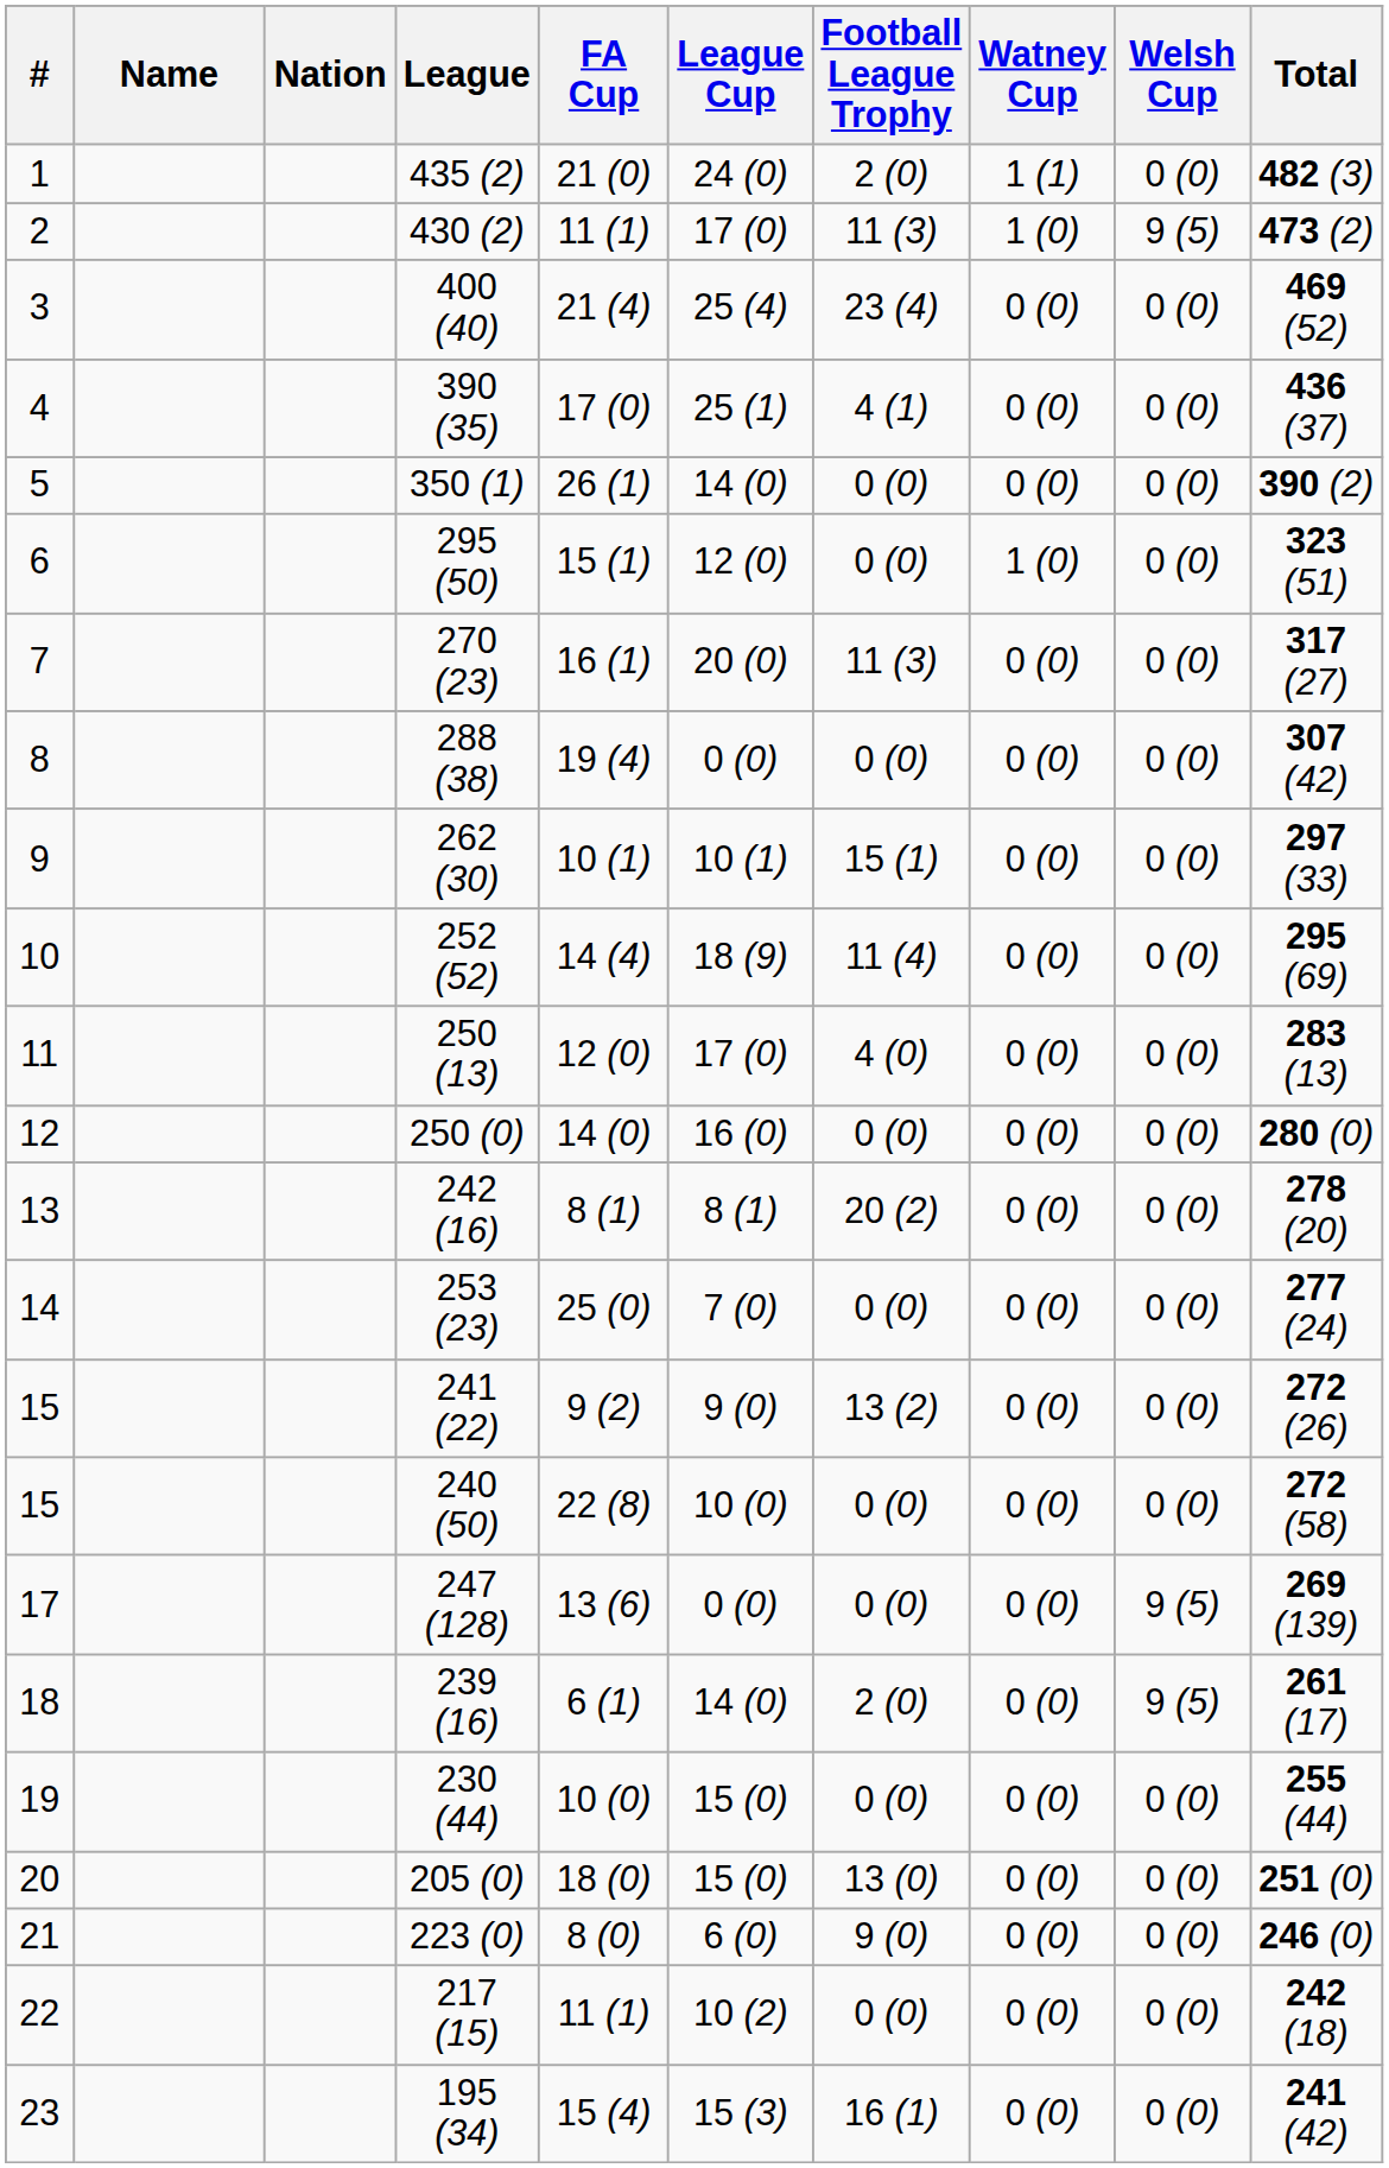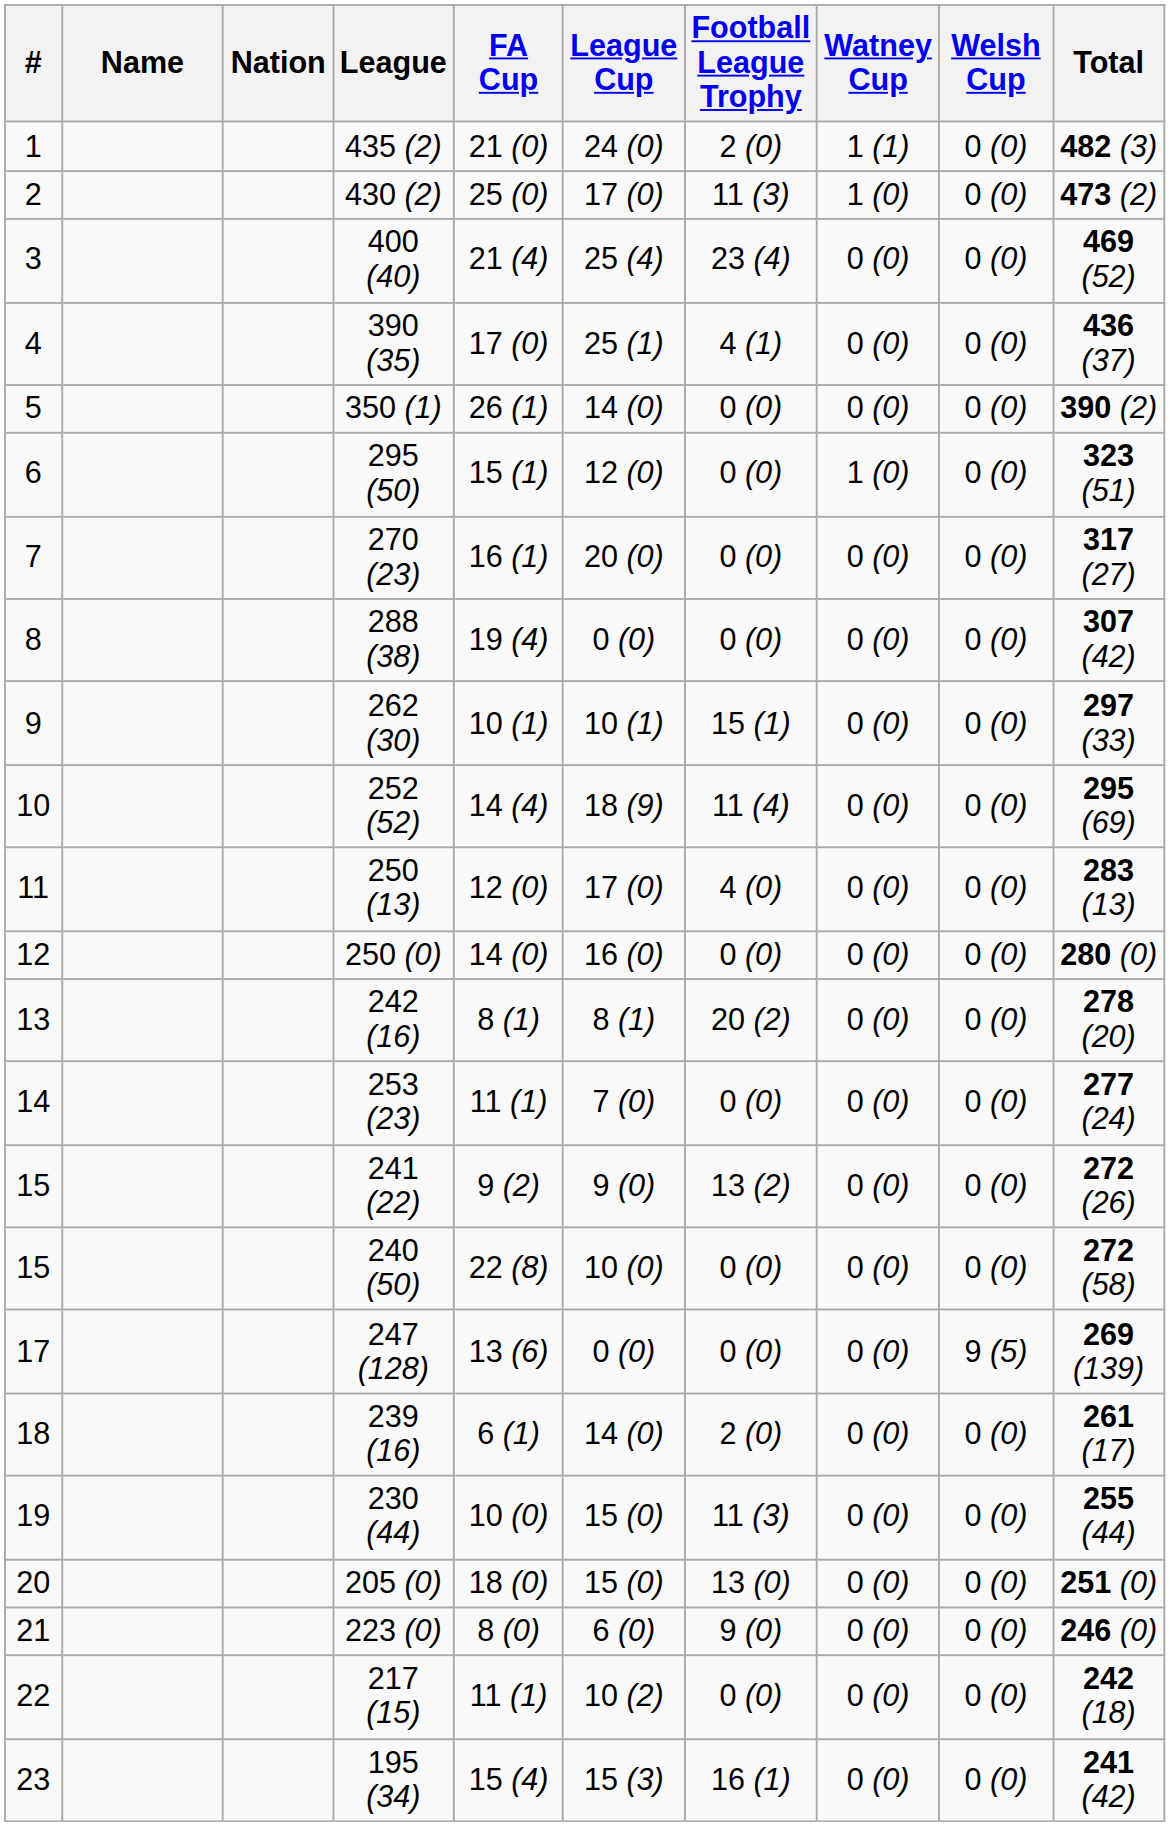 <table class="wikitable sortable" style="text-align: center;">
 <tr>
 <th width=5%>#</th>
 <th width=15%>Name</th>
 <th width=8%>Nation</th>
 <th width=10%>League</th>
 <th width=10%><a href='#'>FA Cup</a></th>
 <th width=10%><a href='#'>League Cup</a></th>
 <th width=10%><a href='#'>Football League Trophy</a></th>
 <th width=10%><a href='#'>Watney Cup</a></th>
 <th width=10%><a href='#'>Welsh Cup</a></th>
 <th width=10%>Total</th>
 </tr>
 <tr>
 <td>1</td>
 <td style="text-align:left;"></td>
 <td></td>
 <td>435 <em>(2)</em></td>
 <td>21 <em>(0)</em></td>
 <td>24 <em>(0)</em></td>
 <td>2 <em>(0)</em></td>
 <td>1 <em>(1)</em></td>
 <td>0 <em>(0)</em></td>
 <td><strong>482</strong> <em>(3)</em></td>
 </tr>
 <tr>
 <td>2</td>
 <td style="text-align:left;"></td>
 <td></td>
 <td>430 <em>(2)</em></td>
-<td>11 <em>(1)</em></td>
+<td>25 <em>(0)</em></td>
 <td>17 <em>(0)</em></td>
 <td>11 <em>(3)</em></td>
 <td>1 <em>(0)</em></td>
-<td>9 <em>(5)</em></td>
+<td>0 <em>(0)</em></td>
 <td><strong>473</strong> <em>(2)</em></td>
 </tr>
 <tr>
 <td>3</td>
 <td style="text-align:left;"></td>
 <td></td>
 <td>400 <em>(40)</em></td>
 <td>21 <em>(4)</em></td>
 <td>25 <em>(4)</em></td>
 <td>23 <em>(4)</em></td>
 <td>0 <em>(0)</em></td>
 <td>0 <em>(0)</em></td>
 <td><strong>469</strong> <em>(52)</em></td>
 </tr>
 <tr>
 <td>4</td>
 <td style="text-align:left;"></td>
 <td></td>
 <td>390 <em>(35)</em></td>
 <td>17 <em>(0)</em></td>
 <td>25 <em>(1)</em></td>
 <td>4 <em>(1)</em></td>
 <td>0 <em>(0)</em></td>
 <td>0 <em>(0)</em></td>
 <td><strong>436</strong> <em>(37)</em></td>
 </tr>
 <tr>
 <td>5</td>
 <td style="text-align:left;"></td>
 <td></td>
 <td>350 <em>(1)</em></td>
 <td>26 <em>(1)</em></td>
 <td>14 <em>(0)</em></td>
 <td>0 <em>(0)</em></td>
 <td>0 <em>(0)</em></td>
 <td>0 <em>(0)</em></td>
 <td><strong>390</strong> <em>(2)</em></td>
 </tr>
 <tr>
 <td>6</td>
 <td style="text-align:left;"></td>
 <td></td>
 <td>295 <em>(50)</em></td>
 <td>15 <em>(1)</em></td>
 <td>12 <em>(0)</em></td>
 <td>0 <em>(0)</em></td>
 <td>1 <em>(0)</em></td>
 <td>0 <em>(0)</em></td>
 <td><strong>323</strong> <em>(51)</em></td>
 </tr>
 <tr>
 <td>7</td>
 <td style="text-align:left;"></td>
 <td></td>
 <td>270 <em>(23)</em></td>
 <td>16 <em>(1)</em></td>
 <td>20 <em>(0)</em></td>
-<td>11 <em>(3)</em></td>
+<td>0 <em>(0)</em></td>
 <td>0 <em>(0)</em></td>
 <td>0 <em>(0)</em></td>
 <td><strong>317</strong> <em>(27)</em></td>
 </tr>
 <tr>
 <td>8</td>
 <td style="text-align:left;"></td>
 <td></td>
 <td>288 <em>(38)</em></td>
 <td>19 <em>(4)</em></td>
 <td>0 <em>(0)</em></td>
 <td>0 <em>(0)</em></td>
 <td>0 <em>(0)</em></td>
 <td>0 <em>(0)</em></td>
 <td><strong>307</strong> <em>(42)</em></td>
 </tr>
 <tr>
 <td>9</td>
 <td style="text-align:left;"></td>
 <td></td>
 <td>262 <em>(30)</em></td>
 <td>10 <em>(1)</em></td>
 <td>10 <em>(1)</em></td>
 <td>15 <em>(1)</em></td>
 <td>0 <em>(0)</em></td>
 <td>0 <em>(0)</em></td>
 <td><strong>297</strong> <em>(33)</em></td>
 </tr>
 <tr>
 <td>10</td>
 <td style="text-align:left;"></td>
 <td></td>
 <td>252 <em>(52)</em></td>
 <td>14 <em>(4)</em></td>
 <td>18 <em>(9)</em></td>
 <td>11 <em>(4)</em></td>
 <td>0 <em>(0)</em></td>
 <td>0 <em>(0)</em></td>
 <td><strong>295</strong> <em>(69)</em></td>
 </tr>
 <tr>
 <td>11</td>
 <td style="text-align:left;"></td>
 <td></td>
 <td>250 <em>(13)</em></td>
 <td>12 <em>(0)</em></td>
 <td>17 <em>(0)</em></td>
 <td>4 <em>(0)</em></td>
 <td>0 <em>(0)</em></td>
 <td>0 <em>(0)</em></td>
 <td><strong>283</strong> <em>(13)</em></td>
 </tr>
 <tr>
 <td>12</td>
 <td style="text-align:left;"></td>
 <td></td>
 <td>250 <em>(0)</em></td>
 <td>14 <em>(0)</em></td>
 <td>16 <em>(0)</em></td>
 <td>0 <em>(0)</em></td>
 <td>0 <em>(0)</em></td>
 <td>0 <em>(0)</em></td>
 <td><strong>280</strong> <em>(0)</em></td>
 </tr>
 <tr>
 <td>13</td>
 <td style="text-align:left;"></td>
 <td></td>
 <td>242 <em>(16)</em></td>
 <td>8 <em>(1)</em></td>
 <td>8 <em>(1)</em></td>
 <td>20 <em>(2)</em></td>
 <td>0 <em>(0)</em></td>
 <td>0 <em>(0)</em></td>
 <td><strong>278</strong> <em>(20)</em></td>
 </tr>
 <tr>
 <td>14</td>
 <td style="text-align:left;"></td>
 <td></td>
 <td>253 <em>(23)</em></td>
-<td>25 <em>(0)</em></td>
+<td>11 <em>(1)</em></td>
 <td>7 <em>(0)</em></td>
 <td>0 <em>(0)</em></td>
 <td>0 <em>(0)</em></td>
 <td>0 <em>(0)</em></td>
 <td><strong>277</strong> <em>(24)</em></td>
 </tr>
 <tr>
 <td>15</td>
 <td style="text-align:left;"></td>
 <td></td>
 <td>241 <em>(22)</em></td>
 <td>9 <em>(2)</em></td>
 <td>9 <em>(0)</em></td>
 <td>13 <em>(2)</em></td>
 <td>0 <em>(0)</em></td>
 <td>0 <em>(0)</em></td>
 <td><strong>272</strong> <em>(26)</em></td>
 </tr>
 <tr>
 <td>15</td>
 <td style="text-align:left;"></td>
 <td></td>
 <td>240 <em>(50)</em></td>
 <td>22 <em>(8)</em></td>
 <td>10 <em>(0)</em></td>
 <td>0 <em>(0)</em></td>
 <td>0 <em>(0)</em></td>
 <td>0 <em>(0)</em></td>
 <td><strong>272</strong> <em>(58)</em></td>
 </tr>
 <tr>
 <td>17</td>
 <td style="text-align:left;"></td>
 <td></td>
 <td>247 <em>(128)</em></td>
 <td>13 <em>(6)</em></td>
 <td>0 <em>(0)</em></td>
 <td>0 <em>(0)</em></td>
 <td>0 <em>(0)</em></td>
 <td>9 <em>(5)</em></td>
 <td><strong>269</strong> <em>(139)</em></td>
 </tr>
 <tr>
 <td>18</td>
 <td style="text-align:left;"></td>
 <td></td>
 <td>239 <em>(16)</em></td>
 <td>6 <em>(1)</em></td>
 <td>14 <em>(0)</em></td>
 <td>2 <em>(0)</em></td>
 <td>0 <em>(0)</em></td>
-<td>9 <em>(5)</em></td>
+<td>0 <em>(0)</em></td>
 <td><strong>261</strong> <em>(17)</em></td>
 </tr>
 <tr>
 <td>19</td>
 <td style="text-align:left;"></td>
 <td></td>
 <td>230 <em>(44)</em></td>
 <td>10 <em>(0)</em></td>
 <td>15 <em>(0)</em></td>
-<td>0 <em>(0)</em></td>
+<td>11 <em>(3)</em></td>
 <td>0 <em>(0)</em></td>
 <td>0 <em>(0)</em></td>
 <td><strong>255</strong> <em>(44)</em></td>
 </tr>
 <tr>
 <td>20</td>
 <td style="text-align:left;"></td>
 <td></td>
 <td>205 <em>(0)</em></td>
 <td>18 <em>(0)</em></td>
 <td>15 <em>(0)</em></td>
 <td>13 <em>(0)</em></td>
 <td>0 <em>(0)</em></td>
 <td>0 <em>(0)</em></td>
 <td><strong>251</strong> <em>(0)</em></td>
 </tr>
 <tr>
 <td>21</td>
 <td style="text-align:left;"></td>
 <td></td>
 <td>223 <em>(0)</em></td>
 <td>8 <em>(0)</em></td>
 <td>6 <em>(0)</em></td>
 <td>9 <em>(0)</em></td>
 <td>0 <em>(0)</em></td>
 <td>0 <em>(0)</em></td>
 <td><strong>246</strong> <em>(0)</em></td>
 </tr>
 <tr>
 <td>22</td>
 <td style="text-align:left;"></td>
 <td></td>
 <td>217 <em>(15)</em></td>
 <td>11 <em>(1)</em></td>
 <td>10 <em>(2)</em></td>
 <td>0 <em>(0)</em></td>
 <td>0 <em>(0)</em></td>
 <td>0 <em>(0)</em></td>
 <td><strong>242</strong> <em>(18)</em></td>
 </tr>
 <tr>
 <td>23</td>
 <td style="text-align:left;"></td>
 <td></td>
 <td>195 <em>(34)</em></td>
 <td>15 <em>(4)</em></td>
 <td>15 <em>(3)</em></td>
 <td>16 <em>(1)</em></td>
 <td>0 <em>(0)</em></td>
 <td>0 <em>(0)</em></td>
 <td><strong>241</strong> <em>(42)</em></td>
 </tr>
 </table>
